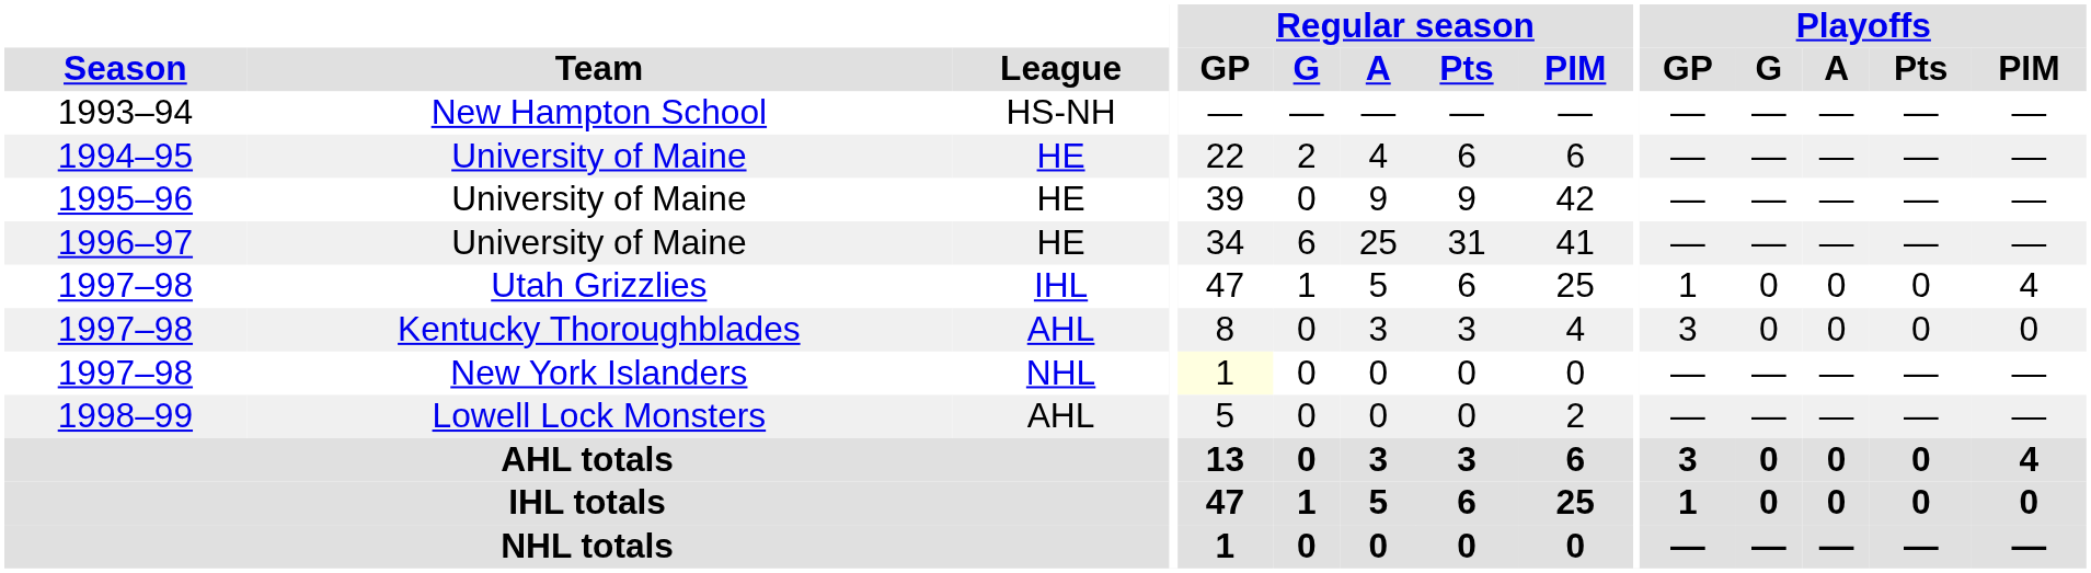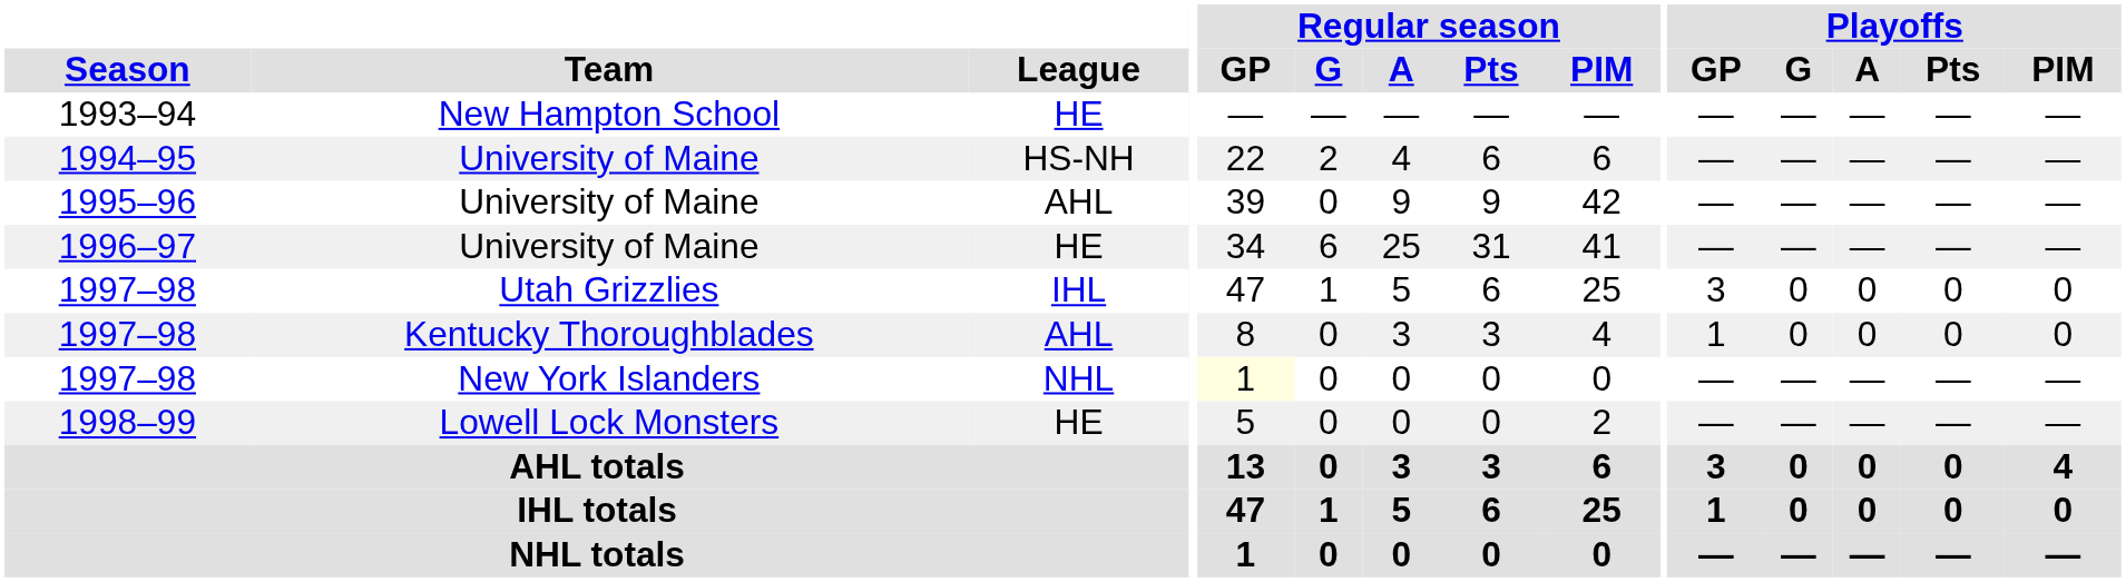 <table border="0" cellpadding="1" cellspacing="0" style="text-align:center; width:60em">
 <tr bgcolor="#e0e0e0">
 <th colspan="3" bgcolor="#ffffff"></th>
 <th rowspan="100" bgcolor="#ffffff"></th>
 <th colspan="5"><a href='#'>Regular season</a></th>
 <th rowspan="100" bgcolor="#ffffff"></th>
 <th colspan="5"><a href='#'>Playoffs</a></th>
 </tr>
 <tr bgcolor="#e0e0e0">
 <th><a href='#'>Season</a></th>
 <th>Team</th>
 <th>League</th>
 <th>GP</th>
 <th><a href='#'>G</a></th>
 <th><a href='#'>A</a></th>
 <th><a href='#'>Pts</a></th>
 <th><a href='#'>PIM</a></th>
 <th>GP</th>
 <th>G</th>
 <th>A</th>
 <th>Pts</th>
 <th>PIM</th>
 </tr>
 <tr>
 <td>1993–94</td>
 <td><a href='#'>New Hampton School</a></td>
-<td>HS-NH</td>
+<td><a href='#'>HE</a></td>
 <td>—</td>
 <td>—</td>
 <td>—</td>
 <td>—</td>
 <td>—</td>
 <td>—</td>
 <td>—</td>
 <td>—</td>
 <td>—</td>
 <td>—</td>
 </tr>
 <tr bgcolor="#f0f0f0">
 <td><a href='#'>1994–95</a></td>
 <td><a href='#'>University of Maine</a></td>
-<td><a href='#'>HE</a></td>
+<td>HS-NH</td>
 <td>22</td>
 <td>2</td>
 <td>4</td>
 <td>6</td>
 <td>6</td>
 <td>—</td>
 <td>—</td>
 <td>—</td>
 <td>—</td>
 <td>—</td>
 </tr>
 <tr>
 <td><a href='#'>1995–96</a></td>
 <td>University of Maine</td>
-<td>HE</td>
+<td>AHL</td>
 <td>39</td>
 <td>0</td>
 <td>9</td>
 <td>9</td>
 <td>42</td>
 <td>—</td>
 <td>—</td>
 <td>—</td>
 <td>—</td>
 <td>—</td>
 </tr>
 <tr bgcolor="#f0f0f0">
 <td><a href='#'>1996–97</a></td>
 <td>University of Maine</td>
 <td>HE</td>
 <td>34</td>
 <td>6</td>
 <td>25</td>
 <td>31</td>
 <td>41</td>
 <td>—</td>
 <td>—</td>
 <td>—</td>
 <td>—</td>
 <td>—</td>
 </tr>
 <tr>
 <td><a href='#'>1997–98</a></td>
 <td><a href='#'>Utah Grizzlies</a></td>
 <td><a href='#'>IHL</a></td>
 <td>47</td>
 <td>1</td>
 <td>5</td>
 <td>6</td>
 <td>25</td>
-<td>1</td>
+<td>3</td>
 <td>0</td>
 <td>0</td>
 <td>0</td>
-<td>4</td>
+<td>0</td>
 </tr>
 <tr bgcolor="#f0f0f0">
 <td><a href='#'>1997–98</a></td>
 <td><a href='#'>Kentucky Thoroughblades</a></td>
 <td><a href='#'>AHL</a></td>
 <td>8</td>
 <td>0</td>
 <td>3</td>
 <td>3</td>
 <td>4</td>
-<td>3</td>
+<td>1</td>
 <td>0</td>
 <td>0</td>
 <td>0</td>
 <td>0</td>
 </tr>
 <tr>
 <td><a href='#'>1997–98</a></td>
 <td><a href='#'>New York Islanders</a></td>
 <td><a href='#'>NHL</a></td>
 <td style="background: lightyellow;">1</td>
 <td>0</td>
 <td>0</td>
 <td>0</td>
 <td>0</td>
 <td>—</td>
 <td>—</td>
 <td>—</td>
 <td>—</td>
 <td>—</td>
 </tr>
 <tr bgcolor="#f0f0f0">
 <td><a href='#'>1998–99</a></td>
 <td><a href='#'>Lowell Lock Monsters</a></td>
-<td>AHL</td>
+<td>HE</td>
 <td>5</td>
 <td>0</td>
 <td>0</td>
 <td>0</td>
 <td>2</td>
 <td>—</td>
 <td>—</td>
 <td>—</td>
 <td>—</td>
 <td>—</td>
 </tr>
 <tr bgcolor="#e0e0e0">
 <th colspan="3">AHL totals</th>
 <th>13</th>
 <th>0</th>
 <th>3</th>
 <th>3</th>
 <th>6</th>
 <th>3</th>
 <th>0</th>
 <th>0</th>
 <th>0</th>
 <th>4</th>
 </tr>
 <tr bgcolor="#e0e0e0">
 <th colspan="3">IHL totals</th>
 <th>47</th>
 <th>1</th>
 <th>5</th>
 <th>6</th>
 <th>25</th>
 <th>1</th>
 <th>0</th>
 <th>0</th>
 <th>0</th>
 <th>0</th>
 </tr>
 <tr bgcolor="#e0e0e0">
 <th colspan="3">NHL totals</th>
 <th>1</th>
 <th>0</th>
 <th>0</th>
 <th>0</th>
 <th>0</th>
 <th>—</th>
 <th>—</th>
 <th>—</th>
 <th>—</th>
 <th>—</th>
 </tr>
 </table>
